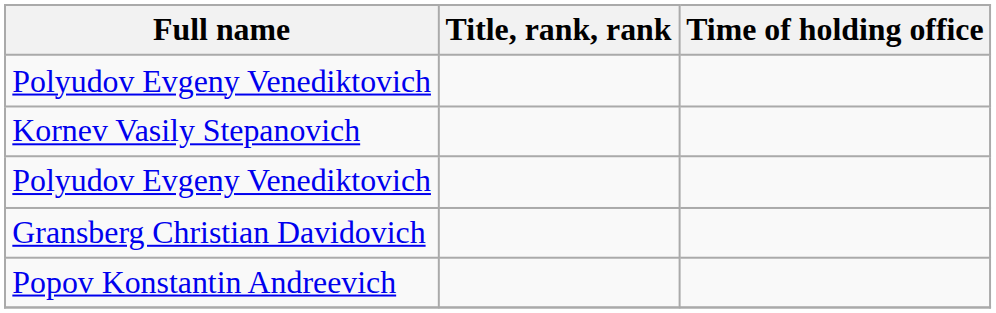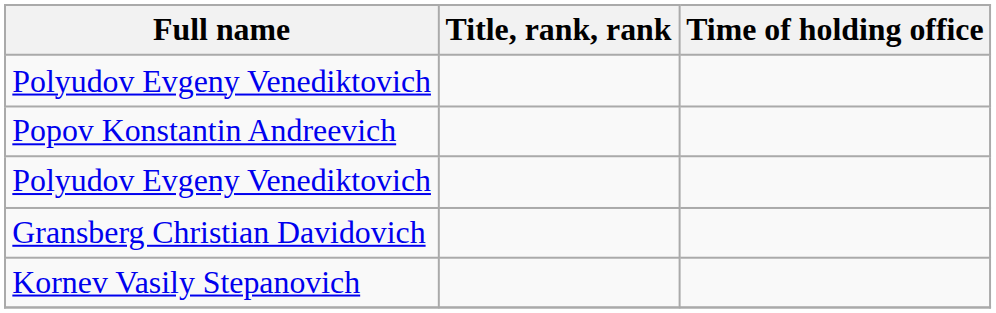 <table class="wikitable">
 <tr>
 <th>Full name</th>
 <th>Title, rank, rank</th>
 <th>Time of holding office</th>
 </tr>
 <tr>
 <td><a href='#'>Polyudov Evgeny Venediktovich</a></td>
 <td></td>
 <td></td>
 </tr>
 <tr>
-<td><a href='#'>Kornev Vasily Stepanovich</a></td>
+<td><a href='#'>Popov Konstantin Andreevich</a></td>
 <td></td>
 <td></td>
 </tr>
 <tr>
 <td><a href='#'>Polyudov Evgeny Venediktovich</a></td>
 <td></td>
 <td></td>
 </tr>
 <tr>
 <td><a href='#'>Gransberg Christian Davidovich</a></td>
 <td></td>
 <td></td>
 </tr>
 <tr>
-<td><a href='#'>Popov Konstantin Andreevich</a></td>
+<td><a href='#'>Kornev Vasily Stepanovich</a></td>
 <td></td>
 <td></td>
 </tr>
 <tr>
 </tr>
 </table>
